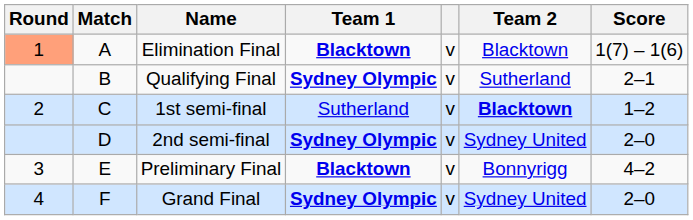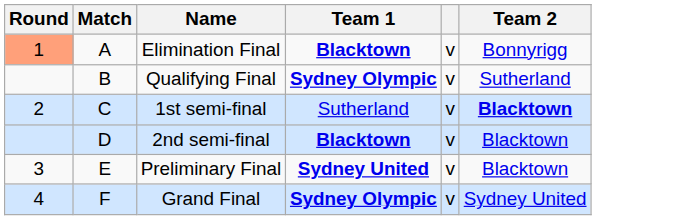 <table class=wikitable style="text-align:center">
 <tr>
 <th>Round</th>
 <th>Match</th>
 <th>Name</th>
 <th>Team 1</th>
 <th></th>
 <th>Team 2</th>
-<th>Score</th>
 </tr>
 <tr>
 <td style="background: lightsalmon;">1</td>
 <td>A</td>
 <td>Elimination Final</td>
 <td><strong><a href='#'>Blacktown</a></strong></td>
 <td>v</td>
-<td><a href='#'>Blacktown</a></td>
-<td>1(7) – 1(6)</td>
+<td><a href='#'>Bonnyrigg</a></td>
 </tr>
 <tr>
 <td></td>
 <td>B</td>
 <td>Qualifying Final</td>
 <td><strong><a href='#'>Sydney Olympic</a></strong></td>
 <td>v</td>
 <td><a href='#'>Sutherland</a></td>
-<td>2–1</td>
 </tr>
 <tr style="background:#d0e6ff;">
 <td>2</td>
 <td>C</td>
 <td>1st semi-final</td>
 <td><a href='#'>Sutherland</a></td>
 <td>v</td>
 <td><strong><a href='#'>Blacktown</a></strong></td>
-<td>1–2</td>
 </tr>
 <tr style="background:#d0e6ff;">
 <td></td>
 <td>D</td>
 <td>2nd semi-final</td>
-<td><strong><a href='#'>Sydney Olympic</a></strong></td>
+<td><strong><a href='#'>Blacktown</a></strong></td>
 <td>v</td>
-<td><a href='#'>Sydney United</a></td>
-<td>2–0</td>
+<td><a href='#'>Blacktown</a></td>
 </tr>
 <tr>
 <td>3</td>
 <td>E</td>
 <td>Preliminary Final</td>
-<td><strong><a href='#'>Blacktown</a></strong></td>
+<td><strong><a href='#'>Sydney United</a></strong></td>
 <td>v</td>
-<td><a href='#'>Bonnyrigg</a></td>
-<td>4–2</td>
+<td><a href='#'>Blacktown</a></td>
 </tr>
 <tr style="background:#d0e6ff;">
 <td>4</td>
 <td>F</td>
 <td>Grand Final</td>
 <td><strong><a href='#'>Sydney Olympic</a></strong></td>
 <td>v</td>
 <td><a href='#'>Sydney United</a></td>
-<td>2–0</td>
 </tr>
 </table>
